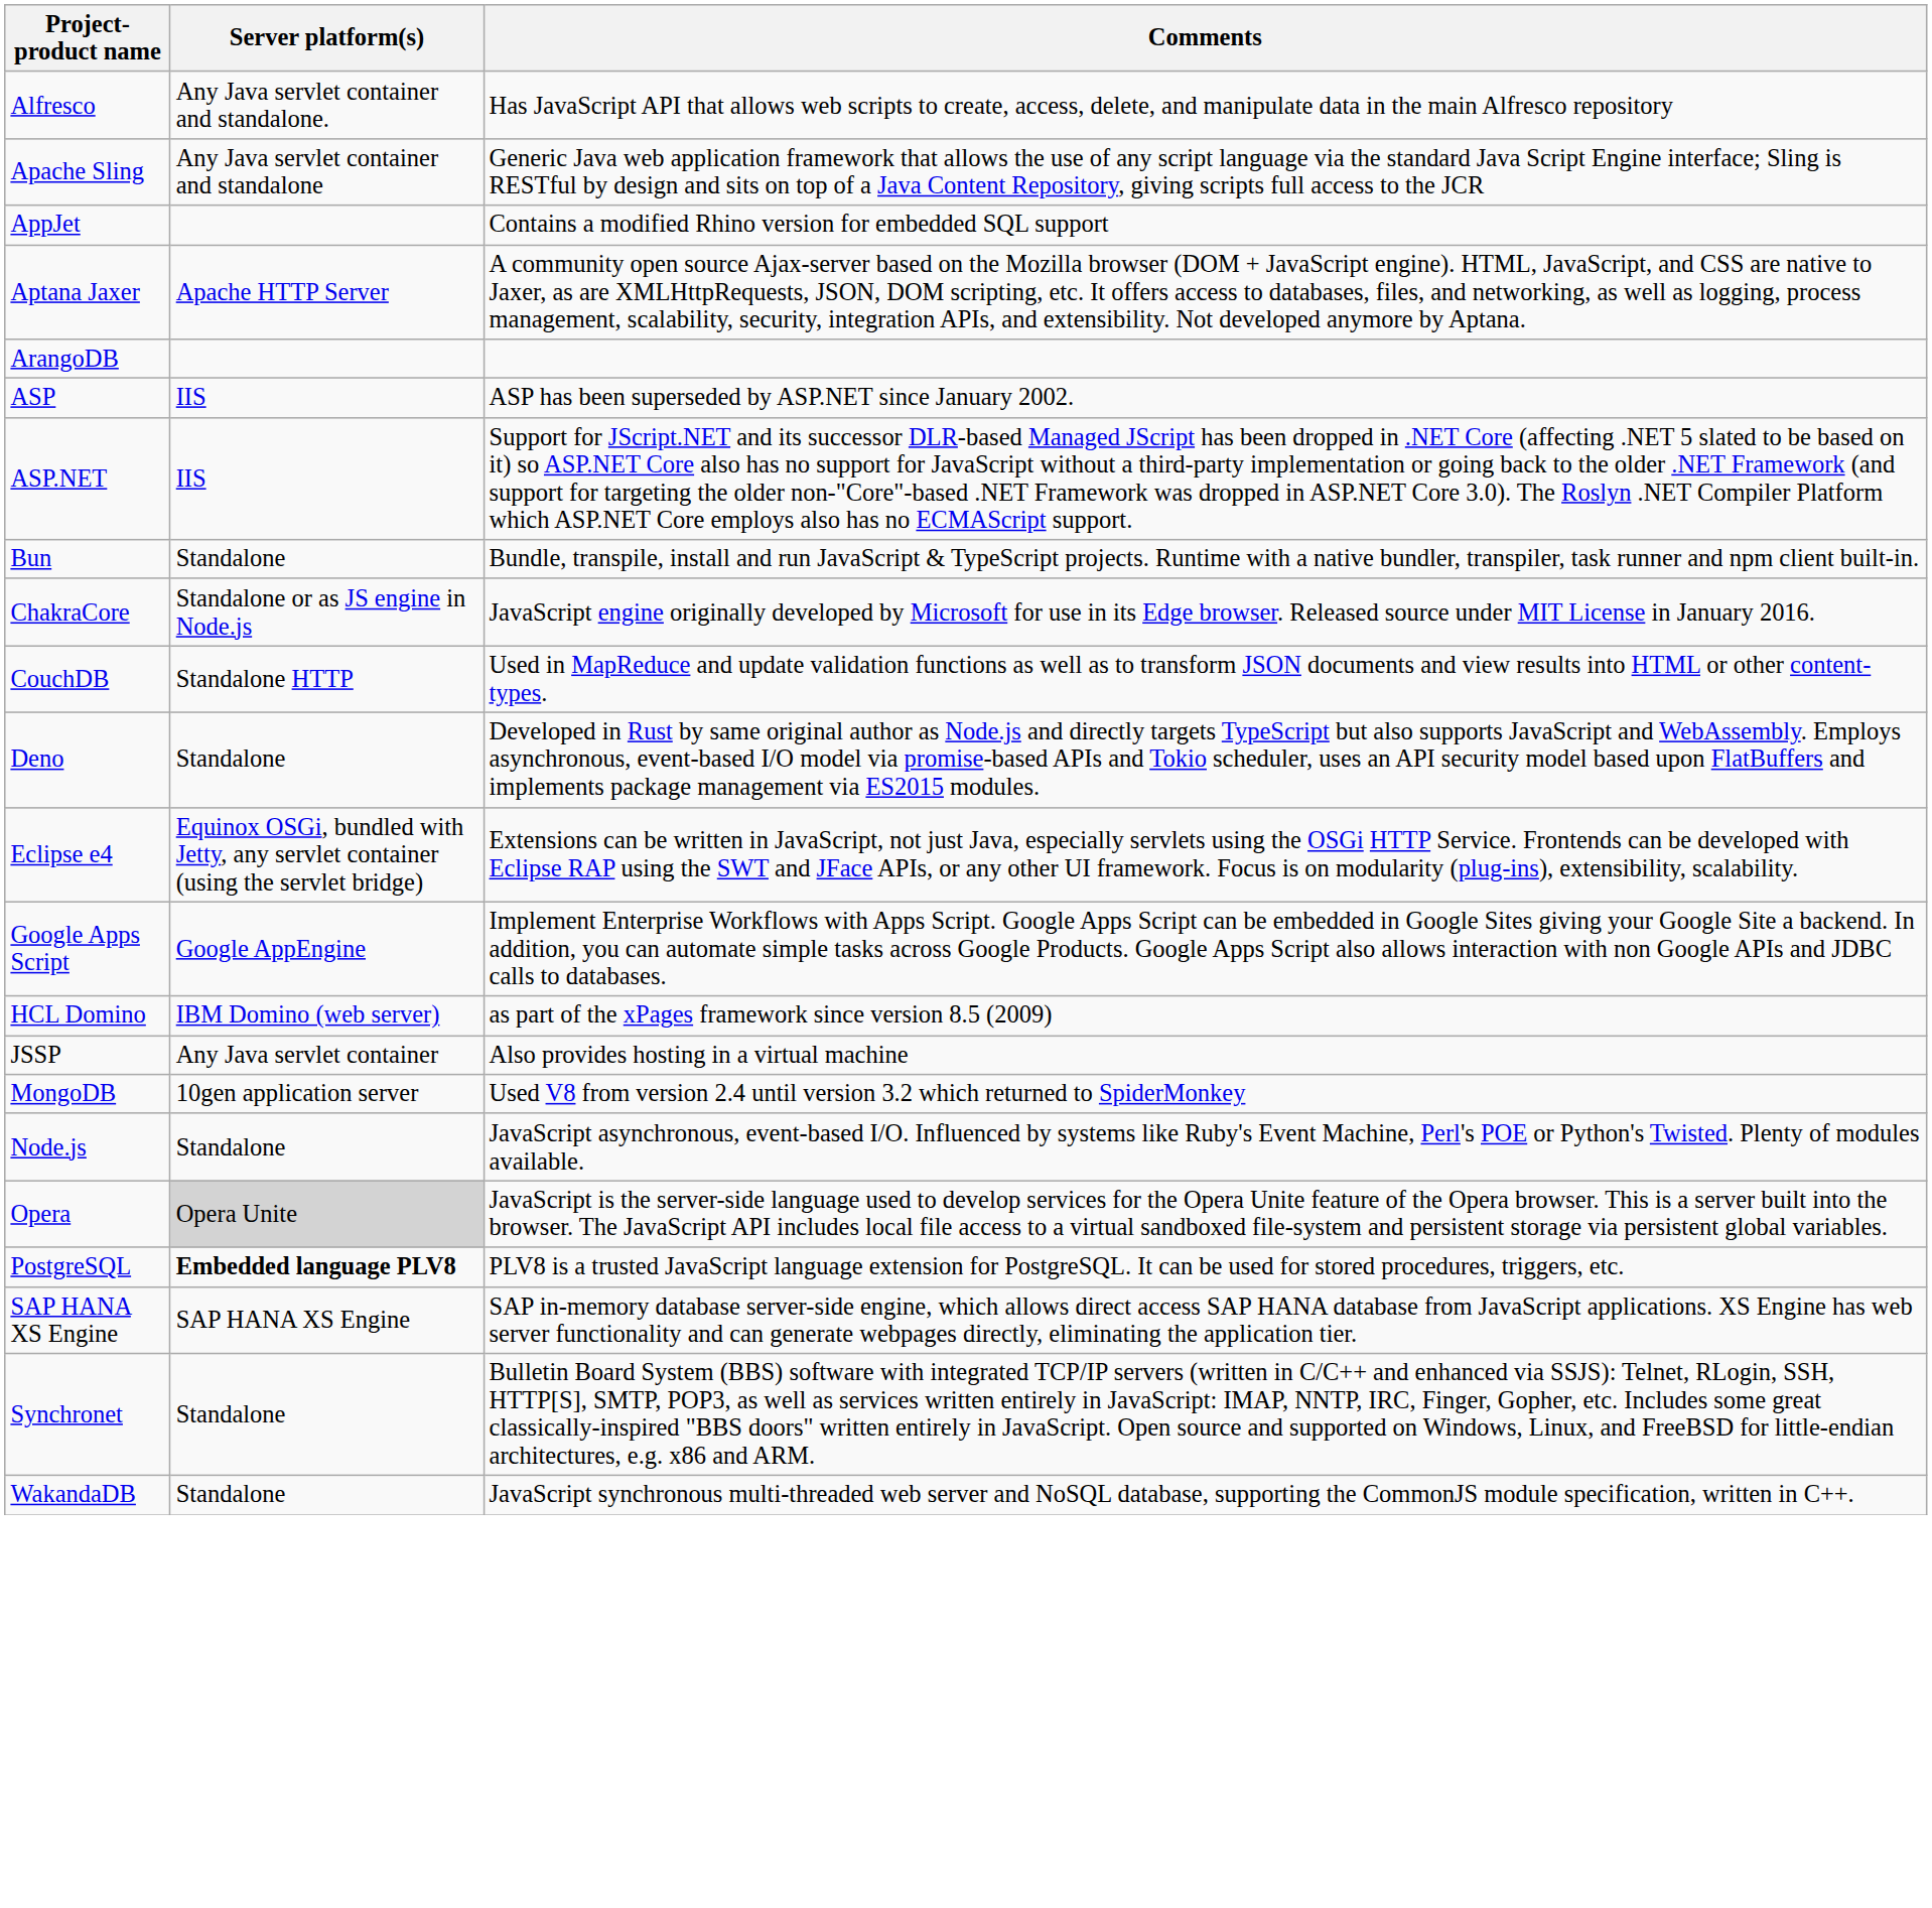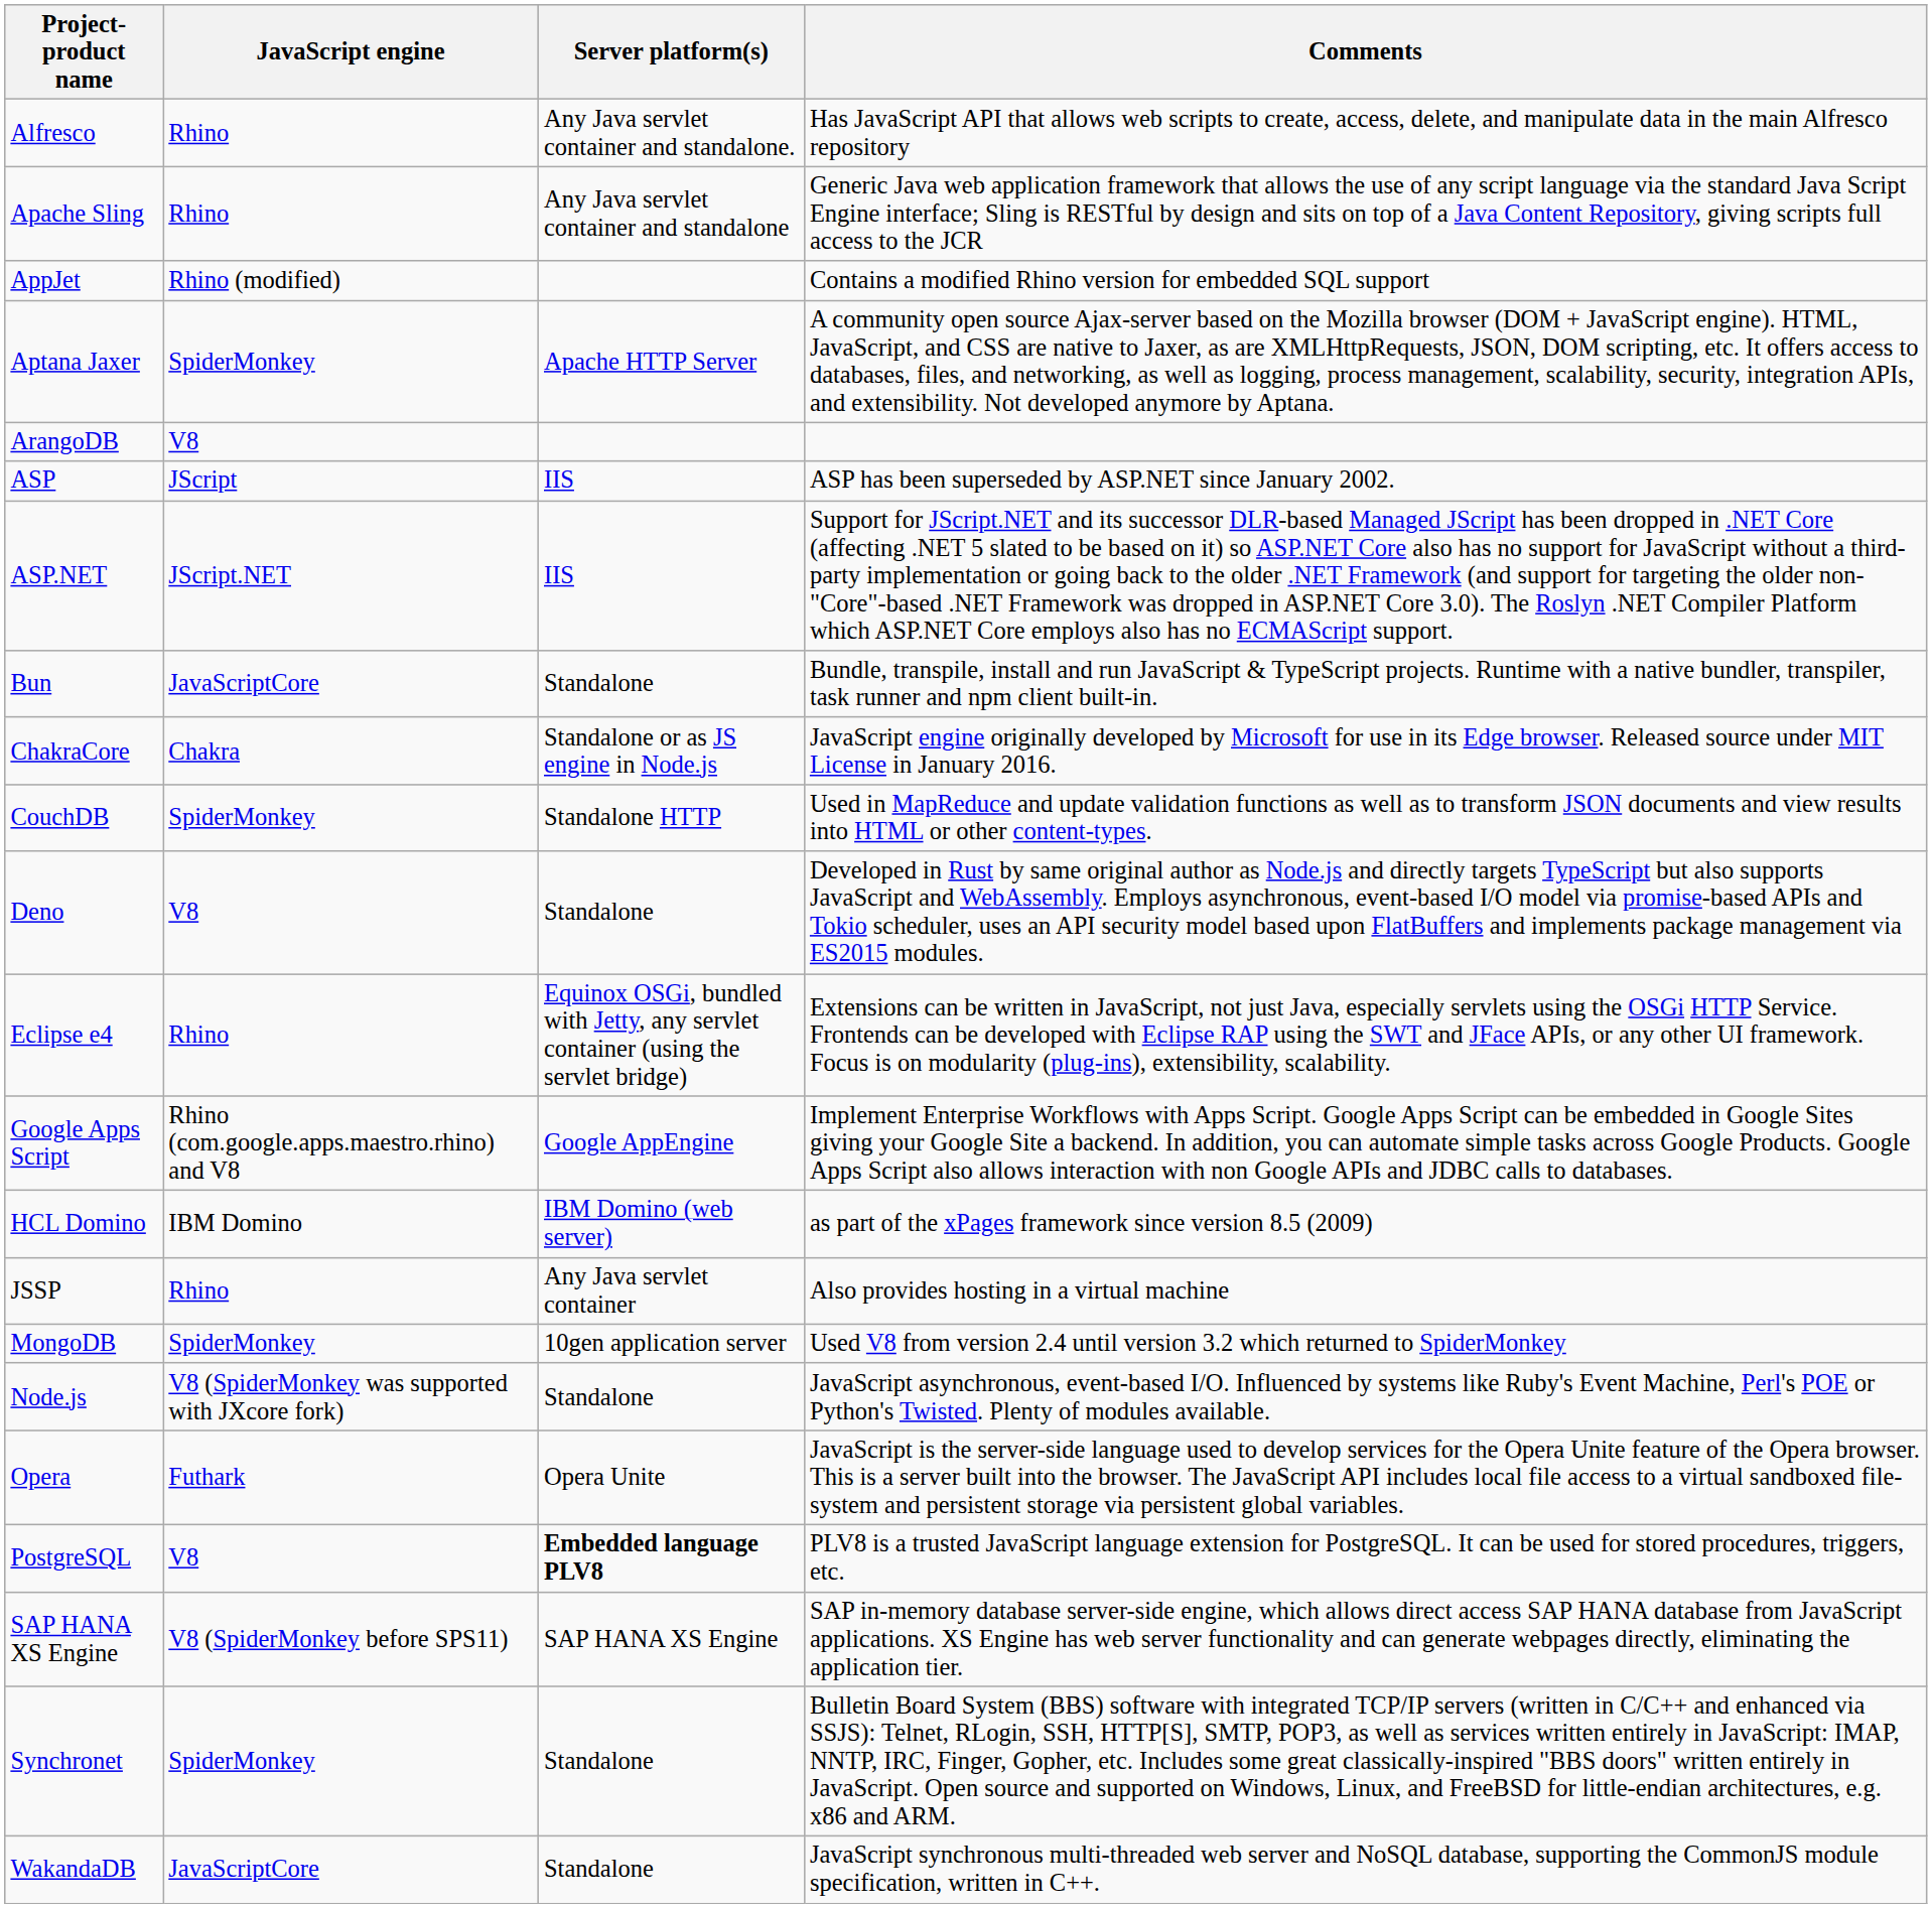 <table class="wikitable sortable">
 <tr>
 <th>Project-product name</th>
+<th>JavaScript engine</th>
 <th>Server platform(s)</th>
 <th>Comments</th>
 </tr>
 <tr>
 <td><a href='#'>Alfresco</a></td>
+<td><a href='#'>Rhino</a></td>
 <td>Any Java servlet container and standalone.</td>
 <td>Has JavaScript API that allows web scripts to create, access, delete, and manipulate data in the main Alfresco repository</td>
 </tr>
 <tr>
 <td><a href='#'>Apache Sling</a></td>
+<td><a href='#'>Rhino</a></td>
 <td>Any Java servlet container and standalone</td>
 <td>Generic Java web application framework that allows the use of any script language via the standard Java Script Engine interface; Sling is RESTful by design and sits on top of a <a href='#'>Java Content Repository</a>, giving scripts full access to the JCR</td>
 </tr>
 <tr>
 <td><a href='#'>AppJet</a></td>
+<td><a href='#'>Rhino</a> (modified)</td>
 <td></td>
 <td>Contains a modified Rhino version for embedded SQL support</td>
 </tr>
 <tr>
 <td><a href='#'>Aptana Jaxer</a></td>
+<td><a href='#'>SpiderMonkey</a></td>
 <td><a href='#'>Apache HTTP Server</a></td>
 <td>A community open source Ajax-server based on the Mozilla browser (DOM + JavaScript engine). HTML, JavaScript, and CSS are native to Jaxer, as are XMLHttpRequests, JSON, DOM scripting, etc. It offers access to databases, files, and networking, as well as logging, process management, scalability, security, integration APIs, and extensibility. Not developed anymore by Aptana.</td>
 </tr>
 <tr>
 <td><a href='#'>ArangoDB</a></td>
+<td><a href='#'>V8</a></td>
 <td></td>
 <td></td>
 </tr>
 <tr>
 <td><a href='#'>ASP</a></td>
+<td><a href='#'>JScript</a></td>
 <td><a href='#'>IIS</a></td>
 <td>ASP has been superseded by ASP.NET since January 2002.</td>
 </tr>
 <tr>
 <td><a href='#'>ASP.NET</a></td>
+<td><a href='#'>JScript.NET</a></td>
 <td><a href='#'>IIS</a></td>
 <td>Support for <a href='#'>JScript.NET</a> and its successor <a href='#'>DLR</a>-based <a href='#'>Managed JScript</a> has been dropped in <a href='#'>.NET Core</a> (affecting .NET 5 slated to be based on it) so <a href='#'>ASP.NET Core</a> also has no support for JavaScript without a third-party implementation or going back to the older <a href='#'>.NET Framework</a> (and support for targeting the older non-"Core"-based .NET Framework was dropped in ASP.NET Core 3.0). The <a href='#'>Roslyn</a> .NET Compiler Platform which ASP.NET Core employs also has no <a href='#'>ECMAScript</a> support.</td>
 </tr>
 <tr>
 <td><a href='#'>Bun</a></td>
+<td><a href='#'>JavaScriptCore</a></td>
 <td>Standalone</td>
 <td>Bundle, transpile, install and run JavaScript & TypeScript projects. Runtime with a native bundler, transpiler, task runner and npm client built-in.</td>
 </tr>
 <tr>
 <td><a href='#'>ChakraCore</a></td>
+<td><a href='#'>Chakra</a></td>
 <td>Standalone or as <a href='#'>JS engine</a> in <a href='#'>Node.js</a></td>
 <td>JavaScript <a href='#'>engine</a> originally developed by <a href='#'>Microsoft</a> for use in its <a href='#'>Edge browser</a>. Released source under <a href='#'>MIT License</a> in January 2016.</td>
 </tr>
 <tr>
 <td><a href='#'>CouchDB</a></td>
+<td><a href='#'>SpiderMonkey</a></td>
 <td>Standalone <a href='#'>HTTP</a></td>
 <td>Used in <a href='#'>MapReduce</a> and update validation functions as well as to transform <a href='#'>JSON</a> documents and view results into <a href='#'>HTML</a> or other <a href='#'>content-types</a>.</td>
 </tr>
 <tr>
 <td><a href='#'>Deno</a></td>
+<td><a href='#'>V8</a></td>
 <td>Standalone</td>
 <td>Developed in <a href='#'>Rust</a> by same original author as <a href='#'>Node.js</a> and directly targets <a href='#'>TypeScript</a> but also supports JavaScript and <a href='#'>WebAssembly</a>. Employs asynchronous, event-based I/O model via <a href='#'>promise</a>-based APIs and <a href='#'>Tokio</a> scheduler, uses an API security model based upon <a href='#'>FlatBuffers</a> and implements package management via <a href='#'>ES2015</a> modules.</td>
 </tr>
 <tr>
 <td><a href='#'>Eclipse e4</a></td>
+<td><a href='#'>Rhino</a></td>
 <td><a href='#'>Equinox OSGi</a>, bundled with <a href='#'>Jetty</a>, any servlet container (using the servlet bridge)</td>
 <td>Extensions can be written in JavaScript, not just Java, especially servlets using the <a href='#'>OSGi</a> <a href='#'>HTTP</a> Service. Frontends can be developed with <a href='#'>Eclipse RAP</a> using the <a href='#'>SWT</a> and <a href='#'>JFace</a> APIs, or any other UI framework. Focus is on modularity (<a href='#'>plug-ins</a>), extensibility, scalability.</td>
 </tr>
 <tr>
 <td><a href='#'>Google Apps Script</a></td>
+<td>Rhino (com.google.apps.maestro.rhino) and V8</td>
 <td><a href='#'>Google AppEngine</a></td>
 <td>Implement Enterprise Workflows with Apps Script. Google Apps Script can be embedded in Google Sites giving your Google Site a backend. In addition, you can automate simple tasks across Google Products. Google Apps Script also allows interaction with non Google APIs and JDBC calls to databases.</td>
 </tr>
 <tr>
 <td><a href='#'>HCL Domino</a></td>
+<td>IBM Domino</td>
 <td><a href='#'>IBM Domino (web server)</a></td>
 <td>as part of the <a href='#'>xPages</a> framework since version 8.5 (2009)</td>
 </tr>
 <tr>
 <td>JSSP</td>
+<td><a href='#'>Rhino</a></td>
 <td>Any Java servlet container</td>
 <td>Also provides hosting in a virtual machine</td>
 </tr>
 <tr>
 <td><a href='#'>MongoDB</a></td>
+<td><a href='#'>SpiderMonkey</a></td>
 <td>10gen application server</td>
 <td>Used <a href='#'>V8</a> from version 2.4 until version 3.2 which returned to <a href='#'>SpiderMonkey</a></td>
 </tr>
 <tr>
 <td><a href='#'>Node.js</a> </td>
+<td><a href='#'>V8</a> (<a href='#'>SpiderMonkey</a> was supported with JXcore fork)</td>
 <td>Standalone</td>
 <td>JavaScript asynchronous, event-based I/O. Influenced by systems like Ruby's Event Machine, <a href='#'>Perl</a>'s <a href='#'>POE</a> or Python's <a href='#'>Twisted</a>. Plenty of modules available.</td>
 </tr>
 <tr>
 <td><a href='#'>Opera</a></td>
-<td style="background: lightgrey;">Opera Unite</td>
+<td><a href='#'>Futhark</a></td>
+<td>Opera Unite</td>
 <td>JavaScript is the server-side language used to develop services for the Opera Unite feature of the Opera browser. This is a server built into the browser. The JavaScript API includes local file access to a virtual sandboxed file-system and persistent storage via persistent global variables.</td>
 </tr>
 <tr>
 <td><a href='#'>PostgreSQL</a></td>
+<td><a href='#'>V8</a></td>
 <td><strong>Embedded language PLV8</strong></td>
 <td>PLV8 is a trusted JavaScript language extension for PostgreSQL. It can be used for stored procedures, triggers, etc.</td>
 </tr>
 <tr>
 <td><a href='#'>SAP HANA</a> XS Engine</td>
+<td><a href='#'>V8</a> (<a href='#'>SpiderMonkey</a> before SPS11)</td>
 <td>SAP HANA XS Engine</td>
 <td>SAP in-memory database server-side engine, which allows direct access SAP HANA database from JavaScript applications. XS Engine has web server functionality and can generate webpages directly, eliminating the application tier.</td>
 </tr>
 <tr>
 <td><a href='#'>Synchronet</a></td>
+<td><a href='#'>SpiderMonkey</a></td>
 <td>Standalone</td>
 <td>Bulletin Board System (BBS) software with integrated TCP/IP servers (written in C/C++ and enhanced via SSJS): Telnet, RLogin, SSH, HTTP[S], SMTP, POP3, as well as services written entirely in JavaScript: IMAP, NNTP, IRC, Finger, Gopher, etc. Includes some great classically-inspired "BBS doors" written entirely in JavaScript. Open source and supported on Windows, Linux, and FreeBSD for little-endian architectures, e.g. x86 and ARM.</td>
 </tr>
 <tr>
 <td><a href='#'>WakandaDB</a></td>
+<td><a href='#'>JavaScriptCore</a></td>
 <td>Standalone</td>
 <td>JavaScript synchronous multi-threaded web server and NoSQL database, supporting the CommonJS module specification, written in C++.</td>
 </tr>
 </table>
